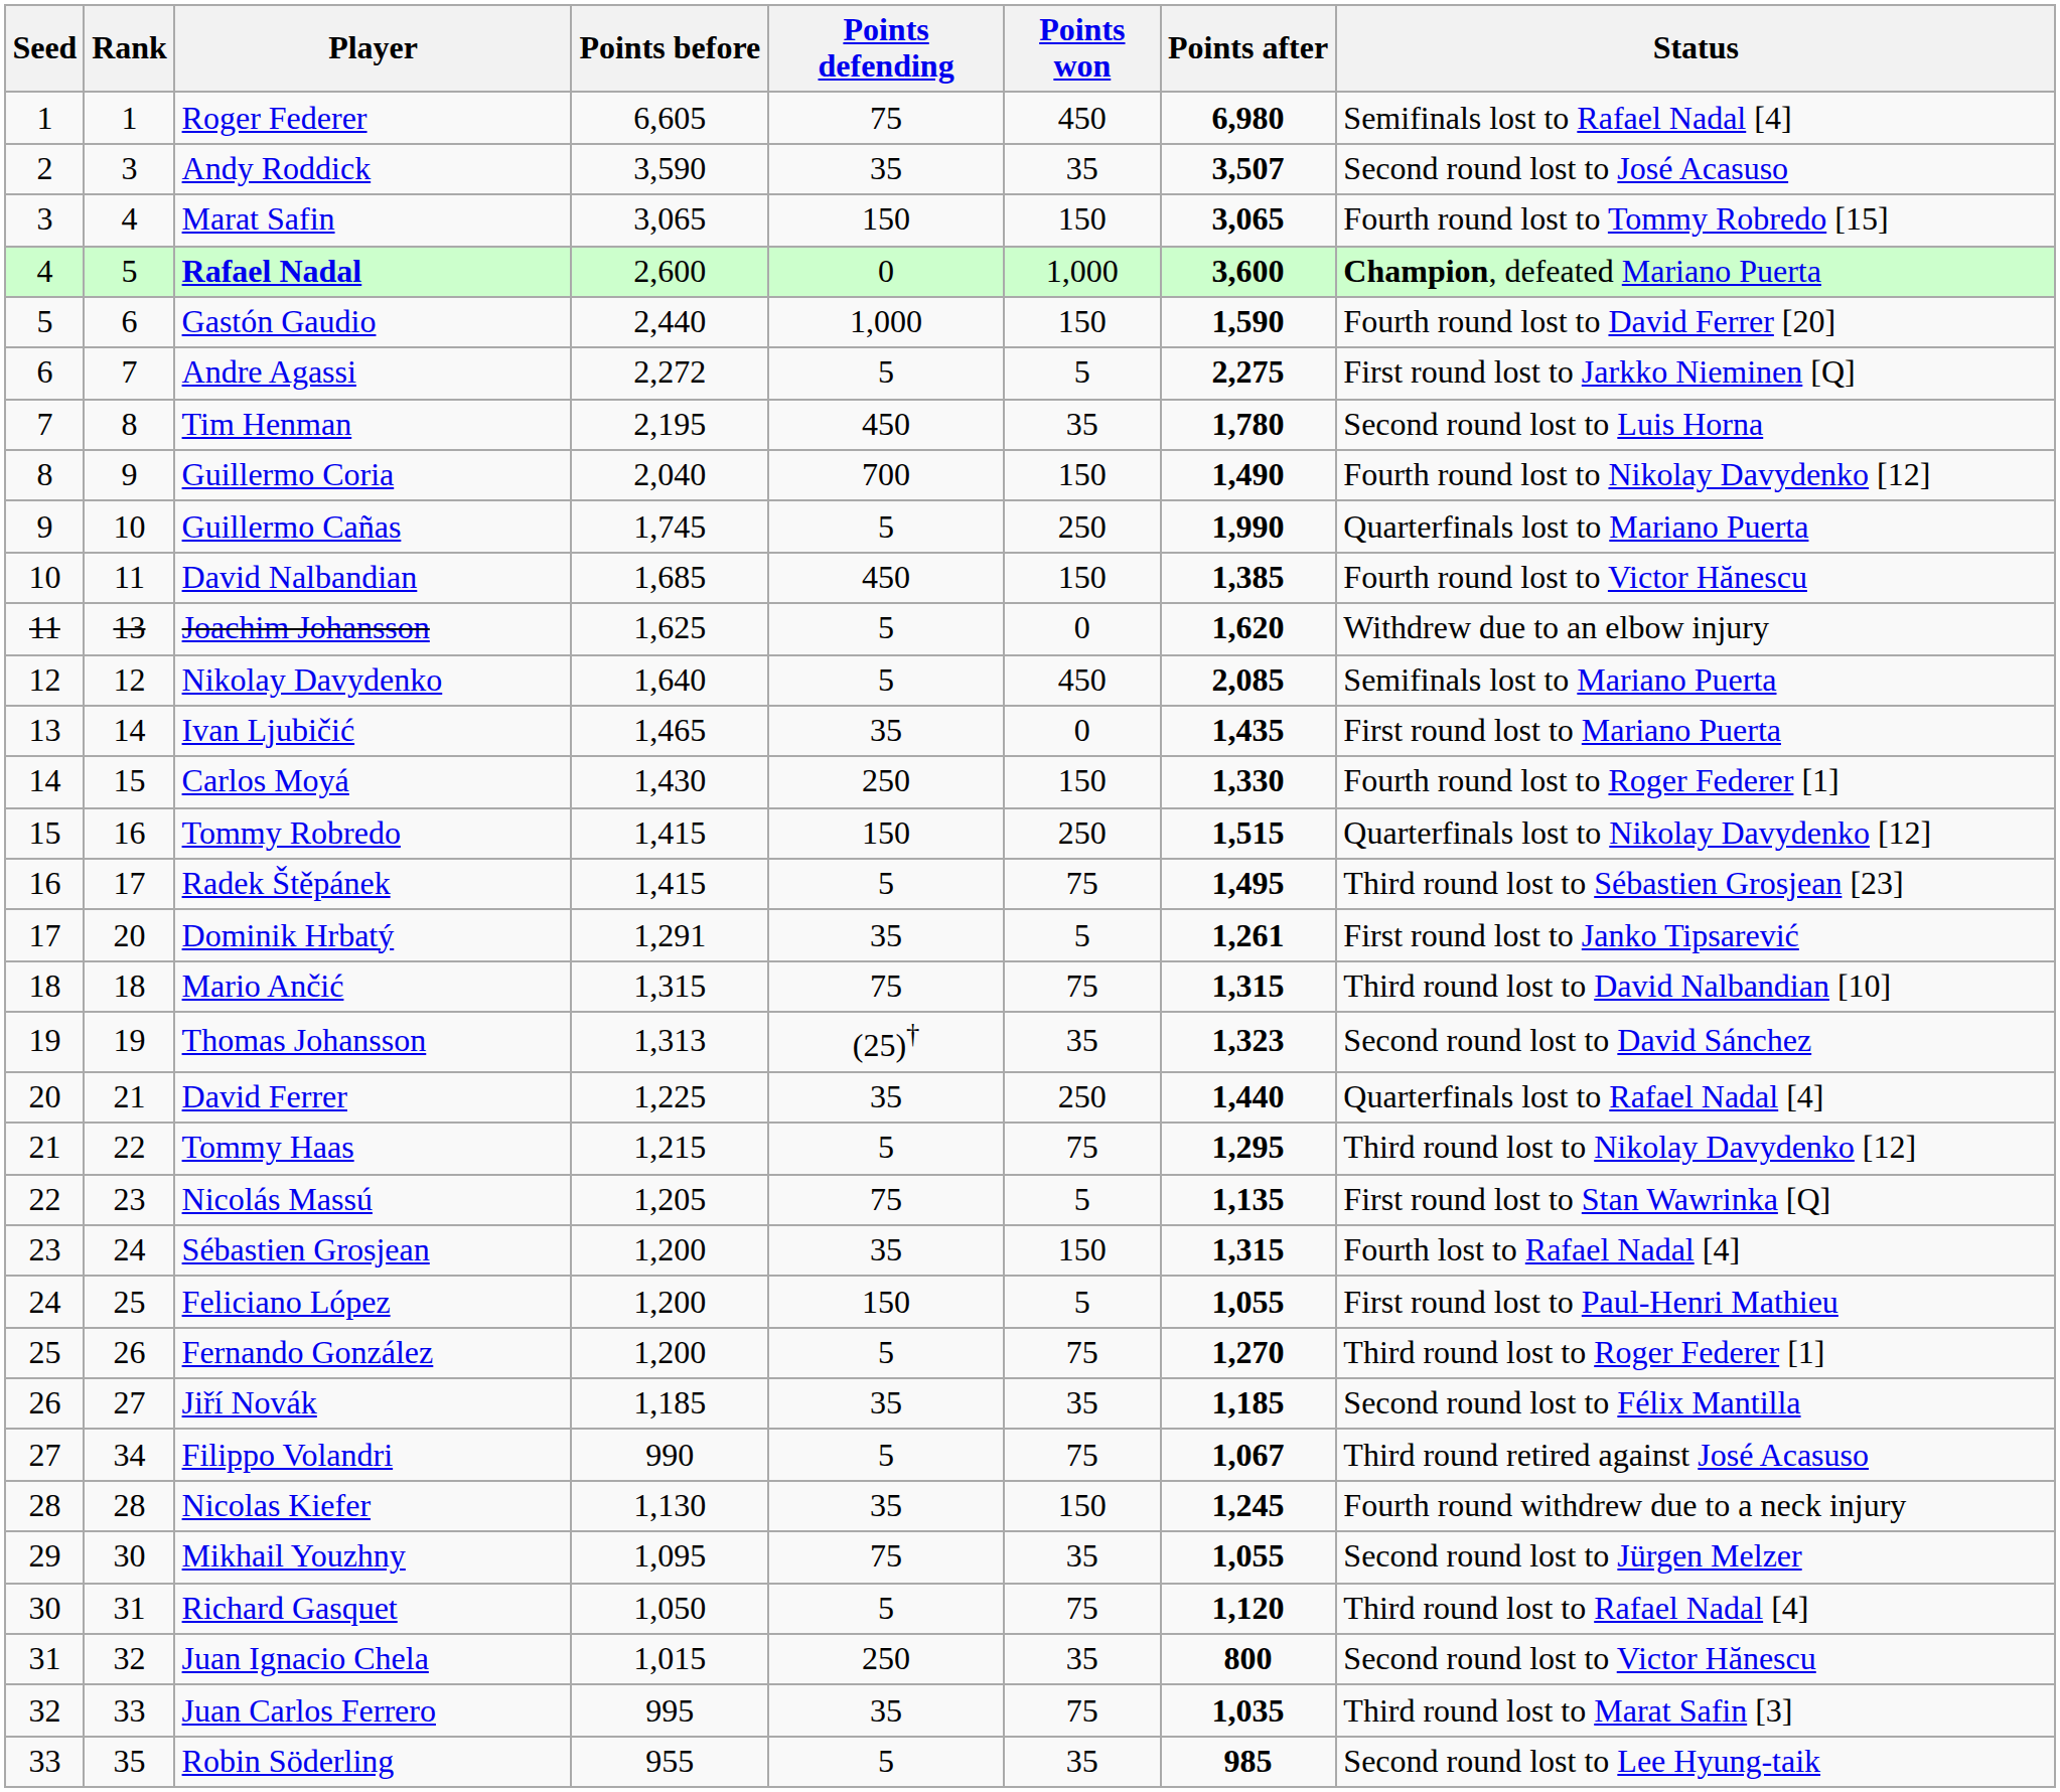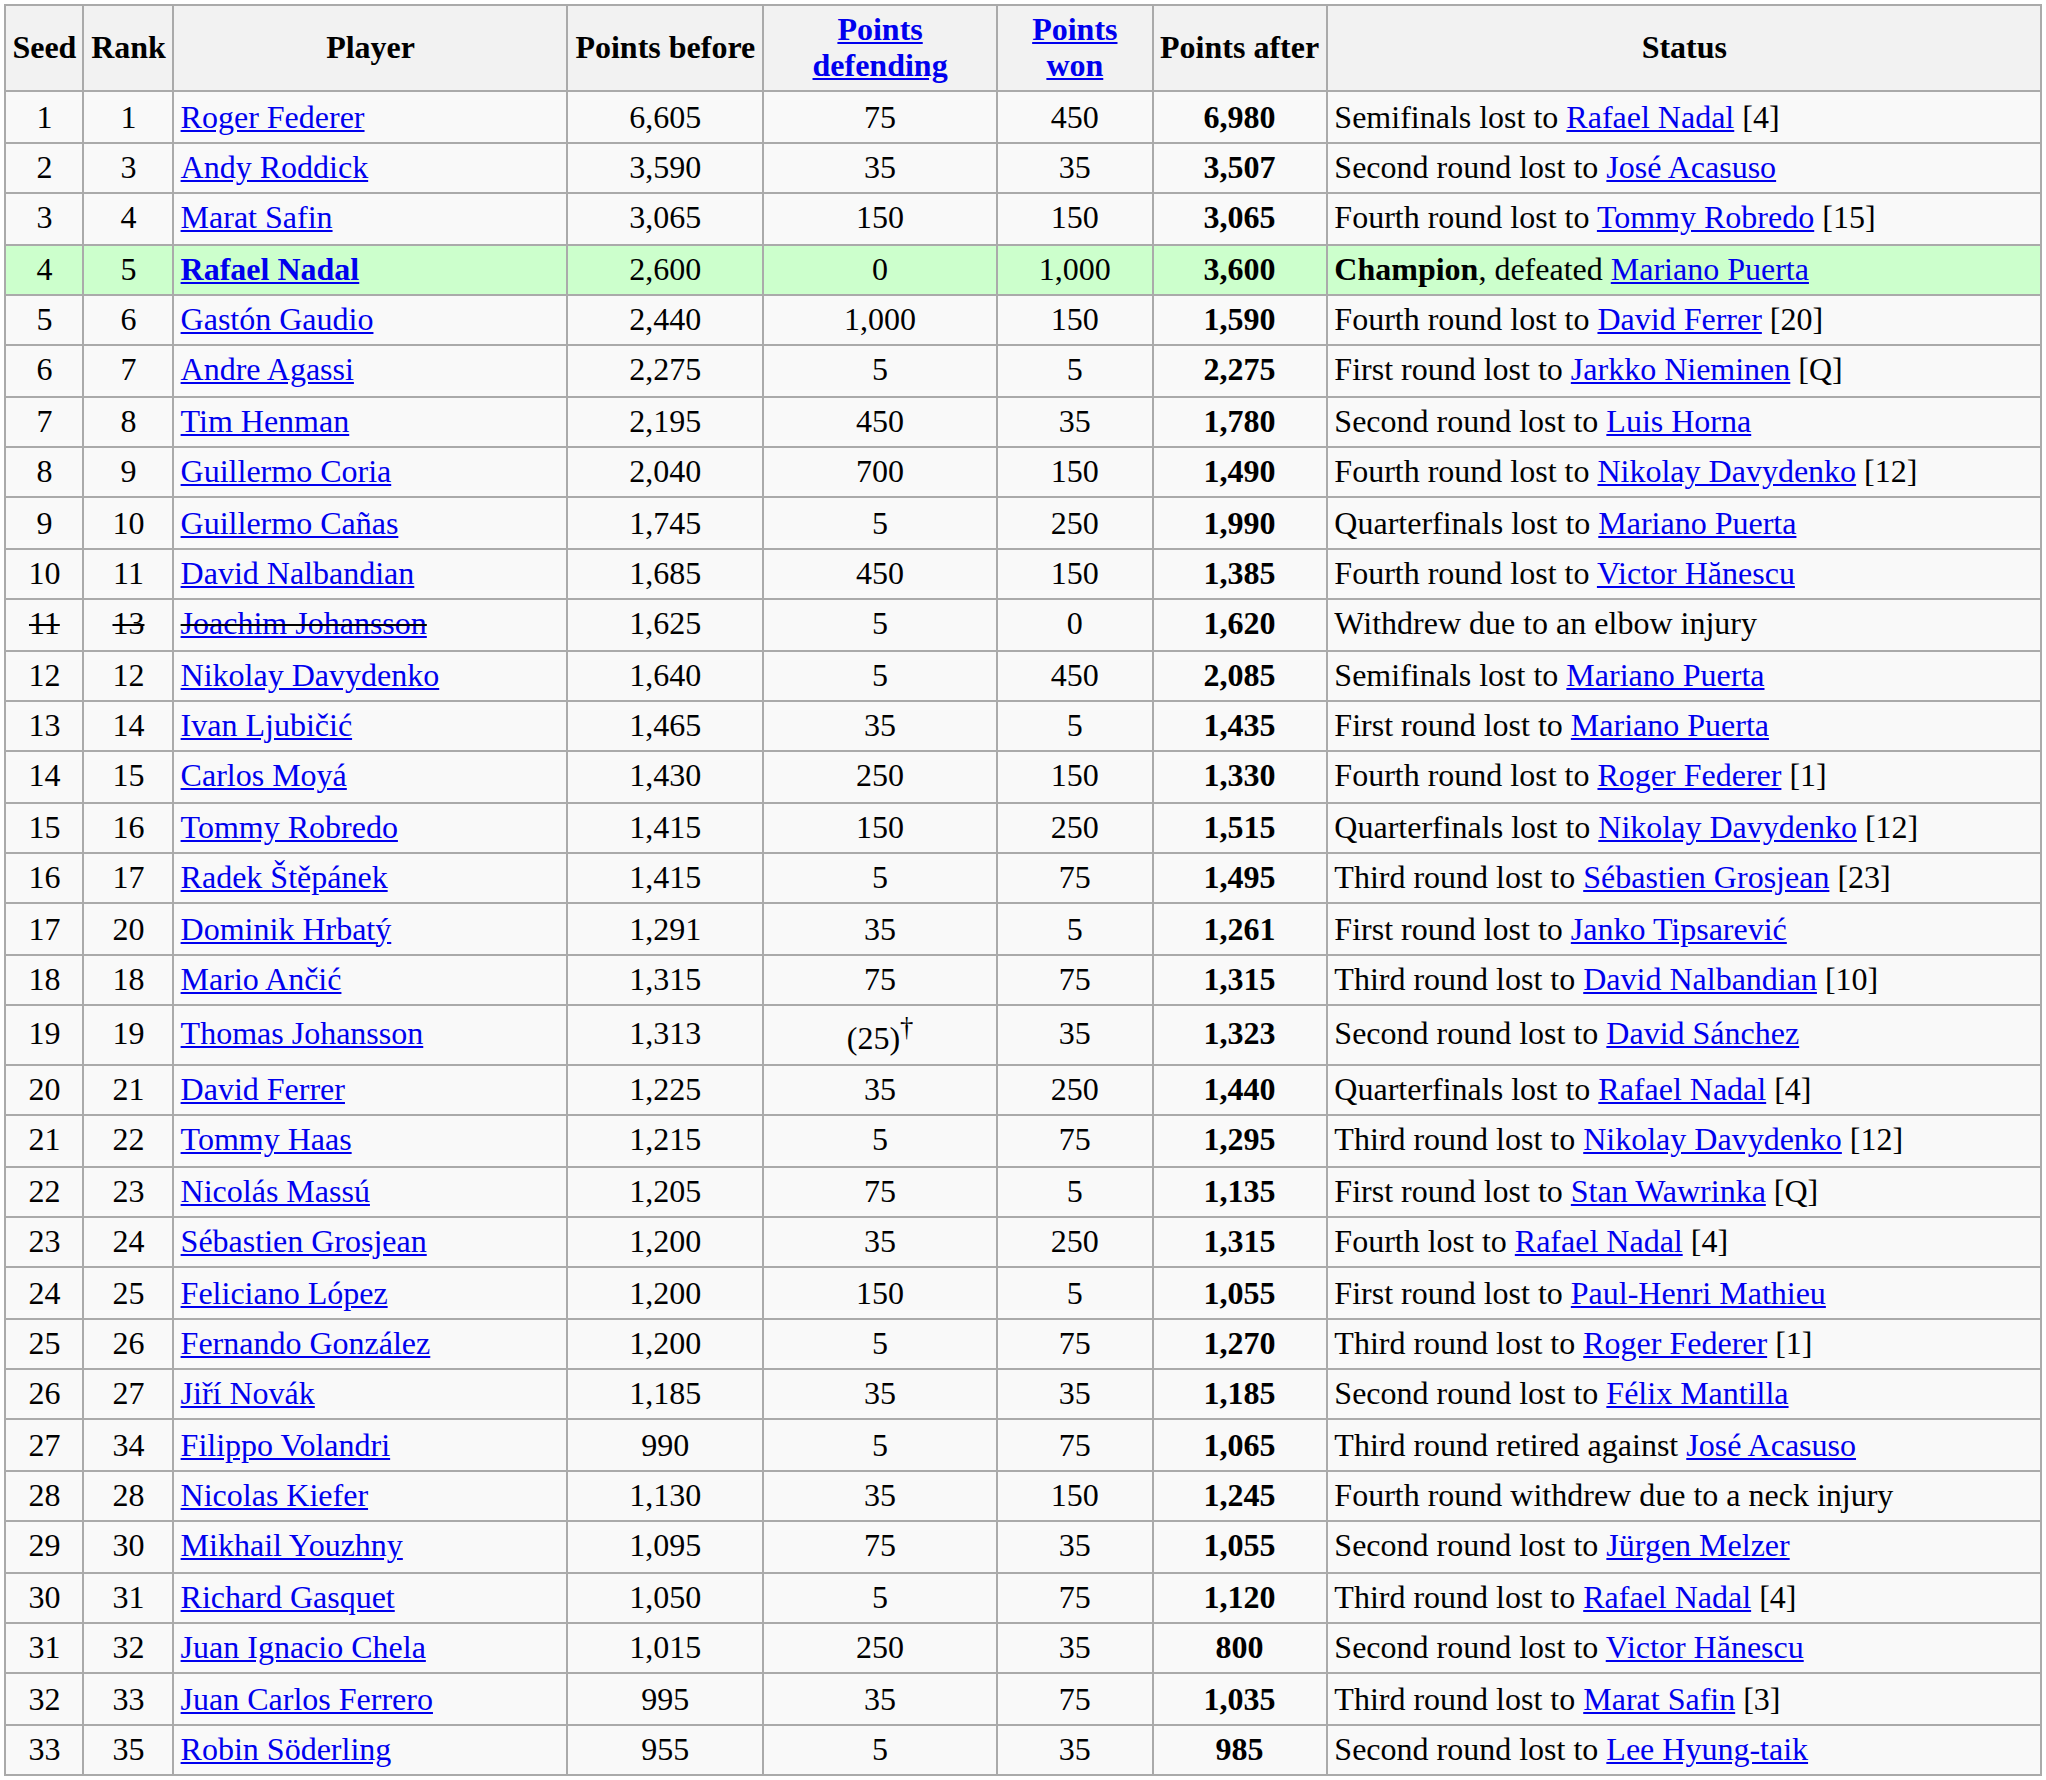 <table class="wikitable sortable">
 <tr>
 <th style="width:30px;">Seed</th>
 <th style="width:30px;">Rank</th>
 <th style="width:190px;">Player</th>
 <th style="width:90px;">Points before</th>
 <th style="width:110px;"><a href='#'>Points defending</a></th>
 <th style="width:70px;"><a href='#'>Points won</a></th>
 <th style="width:80px;">Points after</th>
 <th style="width:350px;">Status</th>
 </tr>
 <tr style="text-align:left;">
 <td align=center>1</td>
 <td align=center>1</td>
 <td> <a href='#'>Roger Federer</a></td>
 <td align=center>6,605</td>
 <td align=center>75</td>
 <td align=center>450</td>
 <td align=center><strong>6,980</strong></td>
 <td>Semifinals lost to  <a href='#'>Rafael Nadal</a> [4]</td>
 </tr>
 <tr>
 </tr>
 <tr style="text-align:left;">
 <td align=center>2</td>
 <td align=center>3</td>
 <td> <a href='#'>Andy Roddick</a></td>
 <td align=center>3,590</td>
 <td align=center>35</td>
 <td align=center>35</td>
 <td align=center><strong>3,507</strong></td>
 <td>Second round lost to  <a href='#'>José Acasuso</a></td>
 </tr>
 <tr style="text-align:left;">
 <td align=center>3</td>
 <td align=center>4</td>
 <td> <a href='#'>Marat Safin</a></td>
 <td align=center>3,065</td>
 <td align=center>150</td>
 <td align=center>150</td>
 <td align=center><strong>3,065</strong></td>
 <td>Fourth round lost to  <a href='#'>Tommy Robredo</a> [15]</td>
 </tr>
 <tr style="text-align:left; background:#cfc;">
 <td align=center>4</td>
 <td align=center>5</td>
 <td> <strong><a href='#'>Rafael Nadal</a></strong></td>
 <td align=center>2,600</td>
 <td align=center>0</td>
 <td align=center>1,000</td>
 <td align=center><strong>3,600</strong></td>
 <td><strong>Champion</strong>, defeated  <a href='#'>Mariano Puerta</a></td>
 </tr>
 <tr style="text-align:left;">
 <td align=center>5</td>
 <td align=center>6</td>
 <td> <a href='#'>Gastón Gaudio</a></td>
 <td align=center>2,440</td>
 <td align=center>1,000</td>
 <td align=center>150</td>
 <td align=center><strong>1,590</strong></td>
 <td>Fourth round lost to  <a href='#'>David Ferrer</a> [20]</td>
 </tr>
 <tr style="text-align:left;">
 <td align=center>6</td>
 <td align=center>7</td>
 <td> <a href='#'>Andre Agassi</a></td>
-<td align=center>2,272</td>
+<td align=center>2,275</td>
 <td align=center>5</td>
 <td align=center>5</td>
 <td align=center><strong>2,275</strong></td>
 <td>First round lost to  <a href='#'>Jarkko Nieminen</a> [Q]</td>
 </tr>
 <tr style="text-align:left;">
 <td align=center>7</td>
 <td align=center>8</td>
 <td> <a href='#'>Tim Henman</a></td>
 <td align=center>2,195</td>
 <td align=center>450</td>
 <td align=center>35</td>
 <td align=center><strong>1,780</strong></td>
 <td>Second round lost to  <a href='#'>Luis Horna</a></td>
 </tr>
 <tr style="text-align:left;">
 <td align=center>8</td>
 <td align=center>9</td>
 <td> <a href='#'>Guillermo Coria</a></td>
 <td align=center>2,040</td>
 <td align=center>700</td>
 <td align=center>150</td>
 <td align=center><strong>1,490</strong></td>
 <td>Fourth round lost to  <a href='#'>Nikolay Davydenko</a> [12]</td>
 </tr>
 <tr style="text-align:left;">
 <td align=center>9</td>
 <td align=center>10</td>
 <td> <a href='#'>Guillermo Cañas</a></td>
 <td align=center>1,745</td>
 <td align=center>5</td>
 <td align=center>250</td>
 <td align=center><strong>1,990</strong></td>
 <td>Quarterfinals lost to  <a href='#'>Mariano Puerta</a></td>
 </tr>
 <tr style="text-align:left;">
 <td align=center>10</td>
 <td align=center>11</td>
 <td> <a href='#'>David Nalbandian</a></td>
 <td align=center>1,685</td>
 <td align=center>450</td>
 <td align=center>150</td>
 <td align=center><strong>1,385</strong></td>
 <td>Fourth round lost to  <a href='#'>Victor Hănescu</a></td>
 </tr>
 <tr style="text-align:left;">
 <td align=center><s>11</s></td>
 <td align=center><s>13</s></td>
 <td><s> <a href='#'>Joachim Johansson</a></s></td>
 <td align=center>1,625</td>
 <td align=center>5</td>
 <td align=center>0</td>
 <td align=center><strong>1,620</strong></td>
 <td>Withdrew due to an elbow injury</td>
 </tr>
 <tr style="text-align:left;">
 <td align=center>12</td>
 <td align=center>12</td>
 <td> <a href='#'>Nikolay Davydenko</a></td>
 <td align=center>1,640</td>
 <td align=center>5</td>
 <td align=center>450</td>
 <td align=center><strong>2,085</strong></td>
 <td>Semifinals lost to  <a href='#'>Mariano Puerta</a></td>
 </tr>
 <tr style="text-align:left;">
 <td align=center>13</td>
 <td align=center>14</td>
 <td> <a href='#'>Ivan Ljubičić</a></td>
 <td align=center>1,465</td>
 <td align=center>35</td>
-<td align=center>0</td>
+<td align=center>5</td>
 <td align=center><strong>1,435</strong></td>
 <td>First round lost to  <a href='#'>Mariano Puerta</a></td>
 </tr>
 <tr style="text-align:left;">
 <td align=center>14</td>
 <td align=center>15</td>
 <td> <a href='#'>Carlos Moyá</a></td>
 <td align=center>1,430</td>
 <td align=center>250</td>
 <td align=center>150</td>
 <td align=center><strong>1,330</strong></td>
 <td>Fourth round lost to  <a href='#'>Roger Federer</a> [1]</td>
 </tr>
 <tr style="text-align:left;">
 <td align=center>15</td>
 <td align=center>16</td>
 <td> <a href='#'>Tommy Robredo</a></td>
 <td align=center>1,415</td>
 <td align=center>150</td>
 <td align=center>250</td>
 <td align=center><strong>1,515</strong></td>
 <td>Quarterfinals lost to  <a href='#'>Nikolay Davydenko</a> [12]</td>
 </tr>
 <tr style="text-align:left;">
 <td align=center>16</td>
 <td align=center>17</td>
 <td> <a href='#'>Radek Štěpánek</a></td>
 <td align=center>1,415</td>
 <td align=center>5</td>
 <td align=center>75</td>
 <td align=center><strong>1,495</strong></td>
 <td>Third round lost to  <a href='#'>Sébastien Grosjean</a> [23]</td>
 </tr>
 <tr style="text-align:left;">
 <td align=center>17</td>
 <td align=center>20</td>
 <td> <a href='#'>Dominik Hrbatý</a></td>
 <td align=center>1,291</td>
 <td align=center>35</td>
 <td align=center>5</td>
 <td align=center><strong>1,261</strong></td>
 <td>First round lost to  <a href='#'>Janko Tipsarević</a></td>
 </tr>
 <tr style="text-align:left;">
 <td align=center>18</td>
 <td align=center>18</td>
 <td> <a href='#'>Mario Ančić</a></td>
 <td align=center>1,315</td>
 <td align=center>75</td>
 <td align=center>75</td>
 <td align=center><strong>1,315</strong></td>
 <td>Third round lost to  <a href='#'>David Nalbandian</a> [10]</td>
 </tr>
 <tr style="text-align:left;">
 <td align=center>19</td>
 <td align=center>19</td>
 <td> <a href='#'>Thomas Johansson</a></td>
 <td align=center>1,313</td>
 <td align=center>(25)<sup>†</sup></td>
 <td align=center>35</td>
 <td align=center><strong>1,323</strong></td>
 <td>Second round lost to  <a href='#'>David Sánchez</a></td>
 </tr>
 <tr style="text-align:left;">
 <td align=center>20</td>
 <td align=center>21</td>
 <td> <a href='#'>David Ferrer</a></td>
 <td align=center>1,225</td>
 <td align=center>35</td>
 <td align=center>250</td>
 <td align=center><strong>1,440</strong></td>
 <td>Quarterfinals lost to  <a href='#'>Rafael Nadal</a> [4]</td>
 </tr>
 <tr style="text-align:left;">
 <td align=center>21</td>
 <td align=center>22</td>
 <td> <a href='#'>Tommy Haas</a></td>
 <td align=center>1,215</td>
 <td align=center>5</td>
 <td align=center>75</td>
 <td align=center><strong>1,295</strong></td>
 <td>Third round lost to  <a href='#'>Nikolay Davydenko</a> [12]</td>
 </tr>
 <tr style="text-align:left;">
 <td align=center>22</td>
 <td align=center>23</td>
 <td> <a href='#'>Nicolás Massú</a></td>
 <td align=center>1,205</td>
 <td align=center>75</td>
 <td align=center>5</td>
 <td align=center><strong>1,135</strong></td>
 <td>First round lost to  <a href='#'>Stan Wawrinka</a> [Q]</td>
 </tr>
 <tr style="text-align:left;">
 <td align=center>23</td>
 <td align=center>24</td>
 <td> <a href='#'>Sébastien Grosjean</a></td>
 <td align=center>1,200</td>
 <td align=center>35</td>
-<td align=center>150</td>
+<td align=center>250</td>
 <td align=center><strong>1,315</strong></td>
 <td>Fourth lost to  <a href='#'>Rafael Nadal</a> [4]</td>
 </tr>
 <tr style="text-align:left;">
 <td align=center>24</td>
 <td align=center>25</td>
 <td> <a href='#'>Feliciano López</a></td>
 <td align=center>1,200</td>
 <td align=center>150</td>
 <td align=center>5</td>
 <td align=center><strong>1,055</strong></td>
 <td>First round lost to  <a href='#'>Paul-Henri Mathieu</a></td>
 </tr>
 <tr style="text-align:left;">
 <td align=center>25</td>
 <td align=center>26</td>
 <td> <a href='#'>Fernando González</a></td>
 <td align=center>1,200</td>
 <td align=center>5</td>
 <td align=center>75</td>
 <td align=center><strong>1,270</strong></td>
 <td>Third round lost to  <a href='#'>Roger Federer</a> [1]</td>
 </tr>
 <tr style="text-align:left;">
 <td align=center>26</td>
 <td align=center>27</td>
 <td> <a href='#'>Jiří Novák</a></td>
 <td align=center>1,185</td>
 <td align=center>35</td>
 <td align=center>35</td>
 <td align=center><strong>1,185</strong></td>
 <td>Second round lost to  <a href='#'>Félix Mantilla</a></td>
 </tr>
 <tr style="text-align:left;">
 <td align=center>27</td>
 <td align=center>34</td>
 <td> <a href='#'>Filippo Volandri</a></td>
 <td align=center>990</td>
 <td align=center>5</td>
 <td align=center>75</td>
-<td align=center><strong>1,067</strong></td>
+<td align=center><strong>1,065</strong></td>
 <td>Third round retired against  <a href='#'>José Acasuso</a></td>
 </tr>
 <tr style="text-align:left;">
 <td align=center>28</td>
 <td align=center>28</td>
 <td> <a href='#'>Nicolas Kiefer</a></td>
 <td align=center>1,130</td>
 <td align=center>35</td>
 <td align=center>150</td>
 <td align=center><strong>1,245</strong></td>
 <td>Fourth round withdrew due to a neck injury</td>
 </tr>
 <tr style="text-align:left;">
 <td align=center>29</td>
 <td align=center>30</td>
 <td> <a href='#'>Mikhail Youzhny</a></td>
 <td align=center>1,095</td>
 <td align=center>75</td>
 <td align=center>35</td>
 <td align=center><strong>1,055</strong></td>
 <td>Second round lost to  <a href='#'>Jürgen Melzer</a></td>
 </tr>
 <tr style="text-align:left;">
 <td align=center>30</td>
 <td align=center>31</td>
 <td> <a href='#'>Richard Gasquet</a></td>
 <td align=center>1,050</td>
 <td align=center>5</td>
 <td align=center>75</td>
 <td align=center><strong>1,120</strong></td>
 <td>Third round lost to  <a href='#'>Rafael Nadal</a> [4]</td>
 </tr>
 <tr style="text-align:left;">
 <td align=center>31</td>
 <td align=center>32</td>
 <td> <a href='#'>Juan Ignacio Chela</a></td>
 <td align=center>1,015</td>
 <td align=center>250</td>
 <td align=center>35</td>
 <td align=center><strong>800</strong></td>
 <td>Second round lost to  <a href='#'>Victor Hănescu</a></td>
 </tr>
 <tr style="text-align:left;">
 <td align=center>32</td>
 <td align=center>33</td>
 <td> <a href='#'>Juan Carlos Ferrero</a></td>
 <td align=center>995</td>
 <td align=center>35</td>
 <td align=center>75</td>
 <td align=center><strong>1,035</strong></td>
 <td>Third round lost to  <a href='#'>Marat Safin</a> [3]</td>
 </tr>
 <tr style="text-align:left;">
 <td align=center>33</td>
 <td align=center>35</td>
 <td> <a href='#'>Robin Söderling</a></td>
 <td align=center>955</td>
 <td align=center>5</td>
 <td align=center>35</td>
 <td align=center><strong>985</strong></td>
 <td>Second round lost to  <a href='#'>Lee Hyung-taik</a></td>
 </tr>
 </table>
